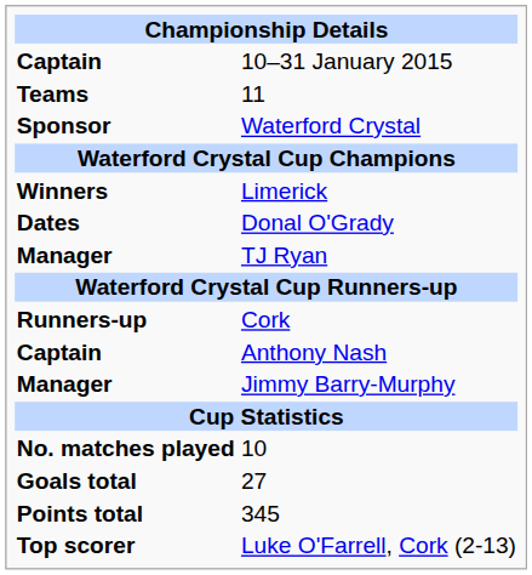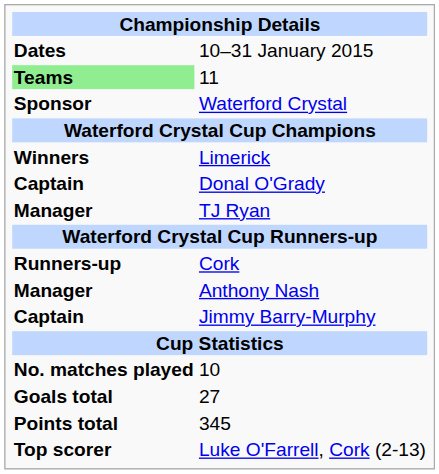 <table class="infobox" style="font-size: 90%;">
 <tr>
 <th style="background: #BFD7FF; text-align: center" colspan="3">Championship Details</th>
 </tr>
 <tr>
-<td><strong>Captain</strong></td>
+<td><strong>Dates</strong></td>
 <td colspan="2">10–31 January 2015</td>
 </tr>
 <tr>
-<td><strong>Teams</strong></td>
+<td style="background: lightgreen;"><strong>Teams</strong></td>
 <td colspan="2">11</td>
 </tr>
 <tr>
 <td><strong>Sponsor</strong></td>
 <td colspan="2"><a href='#'>Waterford Crystal</a></td>
 </tr>
 <tr>
 <th style="background: #BFD7FF; text-align: center" colspan="3">Waterford Crystal Cup Champions</th>
 </tr>
 <tr>
 <td><strong>Winners</strong></td>
 <td colspan="2"><a href='#'>Limerick</a></td>
 </tr>
 <tr>
-<td><strong>Dates</strong></td>
+<td><strong>Captain</strong></td>
 <td colspan="2"><a href='#'>Donal O'Grady</a></td>
 </tr>
 <tr>
 <td><strong>Manager</strong></td>
 <td colspan="2"><a href='#'>TJ Ryan</a></td>
 </tr>
 <tr>
 <th style="background: #BFD7FF; text-align: center" colspan="3">Waterford Crystal Cup Runners-up</th>
 </tr>
 <tr>
 <td><strong>Runners-up</strong></td>
 <td colspan="2"><a href='#'>Cork</a></td>
 </tr>
 <tr>
-<td><strong>Captain</strong></td>
+<td><strong>Manager</strong></td>
 <td colspan="2"><a href='#'>Anthony Nash</a></td>
 </tr>
 <tr>
-<td><strong>Manager</strong></td>
+<td><strong>Captain</strong></td>
 <td colspan="2"><a href='#'>Jimmy Barry-Murphy</a></td>
 </tr>
 <tr>
 <th style="background: #BFD7FF; text-align: center" colspan="3">Cup Statistics</th>
 </tr>
 <tr>
 <td><strong>No. matches played</strong></td>
 <td colspan="2">10</td>
 </tr>
 <tr>
 <td><strong>Goals total</strong></td>
 <td colspan="2">27</td>
 </tr>
 <tr>
 <td><strong>Points total</strong></td>
 <td colspan="2">345</td>
 </tr>
 <tr>
 <td><strong>Top scorer</strong></td>
 <td colspan="2"><a href='#'>Luke O'Farrell</a>, <a href='#'>Cork</a> (2-13)</td>
 </tr>
 </table>
